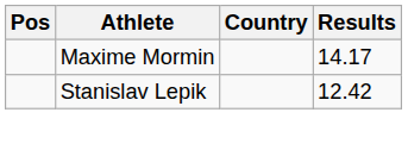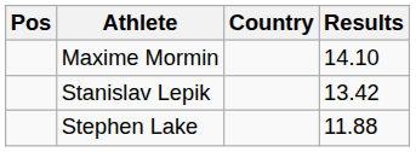 <table class="wikitable">
 <tr>
 <th>Pos</th>
 <th>Athlete</th>
 <th>Country</th>
 <th>Results</th>
 </tr>
 <tr>
 <td align="center"></td>
 <td>Maxime Mormin</td>
 <td></td>
-<td>14.17</td>
+<td>14.10</td>
 </tr>
 <tr>
 <td align="center"></td>
 <td>Stanislav Lepik</td>
 <td></td>
-<td>12.42</td>
+<td>13.42</td>
+</tr>
+<tr>
+<td align="center"></td>
+<td>Stephen Lake</td>
+<td></td>
+<td>11.88</td>
 </tr>
 </table>
